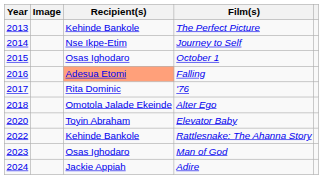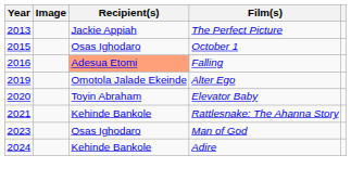 <table class="wikitable sortable plainrowheaders">
 <tr>
 <th scope="col">Year</th>
 <th scope="col">Image</th>
 <th scope="col">Recipient(s)</th>
 <th scope="col">Film(s)</th>
 <th scope="col" class="unsortable"></th>
 </tr>
 <tr>
 <td><a href='#'>2013</a></td>
 <td></td>
-<td><a href='#'>Kehinde Bankole</a></td>
+<td><a href='#'>Jackie Appiah</a></td>
 <td><em><a href='#'>The Perfect Picture</a></em></td>
-<td style="text-align:center;"></td>
-</tr>
-<tr>
-<td><a href='#'>2014</a></td>
-<td></td>
-<td><a href='#'>Nse Ikpe-Etim</a></td>
-<td><em><a href='#'>Journey to Self</a></em></td>
 <td style="text-align:center;"></td>
 </tr>
 <tr>
 <td><a href='#'>2015</a></td>
 <td></td>
 <td><a href='#'>Osas Ighodaro</a></td>
 <td><em><a href='#'>October 1</a></em></td>
 <td style="text-align:center;"></td>
 </tr>
 <tr>
 <td><a href='#'>2016</a></td>
 <td></td>
 <td style="background: lightsalmon;"><a href='#'>Adesua Etomi</a></td>
 <td><em><a href='#'>Falling</a></em></td>
 <td style="text-align:center;"></td>
 </tr>
 <tr>
-<td><a href='#'>2017</a></td>
-<td></td>
-<td><a href='#'>Rita Dominic</a></td>
-<td><em><a href='#'>'76</a></em></td>
-<td style="text-align:center;"></td>
-</tr>
-<tr>
-<td><a href='#'>2018</a></td>
+<td><a href='#'>2019</a></td>
 <td></td>
 <td><a href='#'>Omotola Jalade Ekeinde</a></td>
 <td><em><a href='#'>Alter Ego</a></em></td>
 <td style="text-align:center;"></td>
 </tr>
 <tr>
 <td><a href='#'>2020</a></td>
 <td></td>
 <td><a href='#'>Toyin Abraham</a></td>
 <td><em><a href='#'>Elevator Baby</a></em></td>
 <td style="text-align:center;"></td>
 </tr>
 <tr>
-<td><a href='#'>2022</a></td>
+<td><a href='#'>2021</a></td>
 <td></td>
 <td><a href='#'>Kehinde Bankole</a></td>
 <td><em><a href='#'>Rattlesnake: The Ahanna Story</a></em></td>
 <td style="text-align:center;"></td>
 </tr>
 <tr>
 <td><a href='#'>2023</a></td>
 <td></td>
 <td><a href='#'>Osas Ighodaro</a></td>
 <td><em><a href='#'>Man of God</a></em></td>
 <td style="text-align:center;"></td>
 </tr>
 <tr>
 <td><a href='#'>2024</a></td>
 <td></td>
-<td><a href='#'>Jackie Appiah</a></td>
+<td><a href='#'>Kehinde Bankole</a></td>
 <td><em><a href='#'>Adire</a></em></td>
 <td style="text-align:center;"></td>
 </tr>
 </table>
